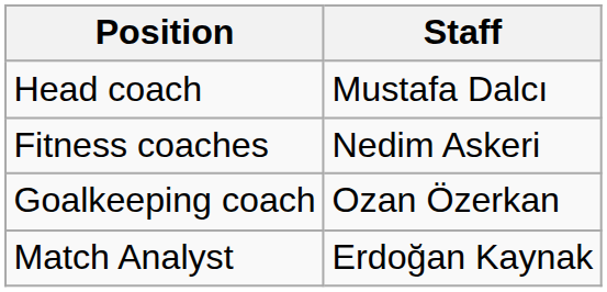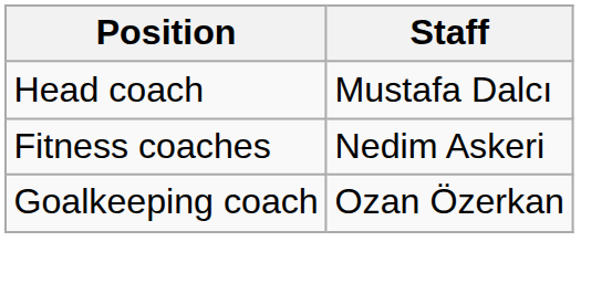 <table class="wikitable">
 <tr>
 <th>Position</th>
 <th>Staff</th>
 </tr>
 <tr>
 <td>Head coach</td>
 <td> Mustafa Dalcı</td>
 </tr>
 <tr>
 <td>Fitness coaches</td>
 <td> Nedim Askeri</td>
 </tr>
 <tr>
 <td>Goalkeeping coach</td>
 <td> Ozan Özerkan</td>
 </tr>
-<tr>
-<td>Match Analyst</td>
-<td> Erdoğan Kaynak</td>
-</tr>
 </table>
